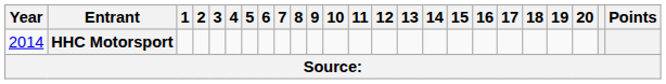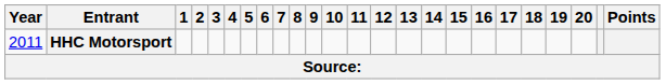 <table class="wikitable" style="text-align:center; font-size:85%">
 <tr>
 <th>Year</th>
 <th>Entrant</th>
 <th>1</th>
 <th>2</th>
 <th>3</th>
 <th>4</th>
 <th>5</th>
 <th>6</th>
 <th>7</th>
 <th>8</th>
 <th>9</th>
 <th>10</th>
 <th>11</th>
 <th>12</th>
 <th>13</th>
 <th>14</th>
 <th>15</th>
 <th>16</th>
 <th>17</th>
 <th>18</th>
 <th>19</th>
 <th>20</th>
 <th></th>
 <th>Points</th>
 </tr>
 <tr>
-<td id=2014R><a href='#'>2014</a></td>
+<td id=2014R><a href='#'>2011</a></td>
 <th nowrap>HHC Motorsport</th>
 <td></td>
 <td></td>
 <td></td>
 <td></td>
 <td></td>
 <td></td>
 <td></td>
 <td></td>
 <td></td>
 <td></td>
 <td></td>
 <td></td>
 <td></td>
 <td></td>
 <td></td>
 <td></td>
 <td></td>
 <td></td>
 <td></td>
 <td></td>
 <th></th>
 <th></th>
 </tr>
 <tr>
 <th colspan="100">Source:</th>
 </tr>
 </table>
